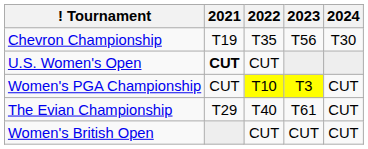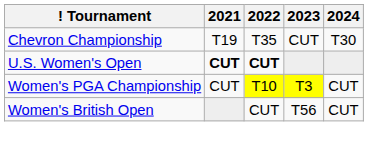 <table class="wikitable" style="font-size:95%;text-align:center;">
 <tr>
 <th>! Tournament</th>
 <th>2021</th>
 <th>2022</th>
 <th>2023</th>
 <th>2024</th>
 </tr>
 <tr>
 <td align=left><a href='#'>Chevron Championship</a></td>
 <td>T19</td>
 <td>T35</td>
-<td>T56</td>
+<td>CUT</td>
 <td>T30</td>
 </tr>
 <tr>
 <td align=left><a href='#'>U.S. Women's Open</a></td>
 <td><strong>CUT</strong></td>
-<td>CUT</td>
+<td><strong>CUT</strong></td>
 <td style="background:#eeeeee;"></td>
 <td style="background:#eeeeee;"></td>
 </tr>
 <tr>
 <td align=left><a href='#'>Women's PGA Championship</a></td>
 <td>CUT</td>
 <td style="background:yellow;">T10</td>
 <td style="background:yellow;">T3</td>
 <td>CUT</td>
 </tr>
 <tr>
-<td align=left><a href='#'>The Evian Championship</a></td>
-<td>T29</td>
-<td>T40</td>
-<td>T61</td>
-<td>CUT</td>
-</tr>
-<tr>
 <td align=left><a href='#'>Women's British Open</a></td>
 <td style="background:#eeeeee;"></td>
 <td>CUT</td>
-<td>CUT</td>
+<td>T56</td>
 <td>CUT</td>
 </tr>
 </table>
